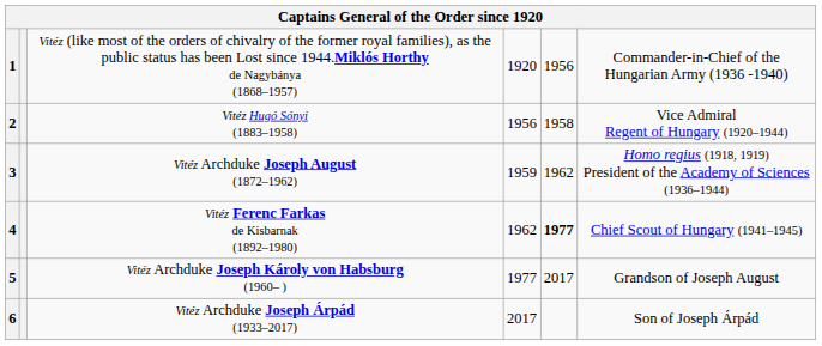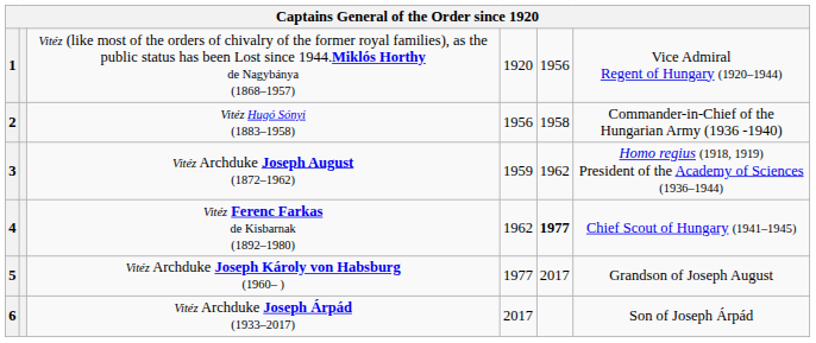 <table class="wikitable" style="text-align:center">
 <tr>
 <th colspan="6">Captains General of the Order since 1920</th>
 </tr>
 <tr>
 <th>1</th>
 <th></th>
 <td><small><em>Vitéz</em></small>  (like most of the orders of chivalry of the former royal families), as the public status has been Lost since 1944.<strong><a href='#'>Miklós Horthy</a></strong><br><small>de Nagybánya</small><br><small>(1868–1957)</small></td>
 <td>1920</td>
 <td>1956</td>
-<td>Commander-in-Chief of the Hungarian Army (1936 -1940)</td>
+<td>Vice Admiral<br><a href='#'>Regent of Hungary</a> <small>(1920–1944)</small></td>
 </tr>
 <tr>
 <th>2</th>
 <th></th>
 <td><small><em>Vitéz <a href='#'>Hugó Sónyi</a></em><br></small><small>(1883–1958)</small></td>
 <td>1956</td>
 <td>1958</td>
-<td>Vice Admiral<br><a href='#'>Regent of Hungary</a> <small>(1920–1944)</small></td>
+<td>Commander-in-Chief of the Hungarian Army (1936 -1940)</td>
 </tr>
 <tr>
 <th>3</th>
 <th></th>
 <td><small><em>Vitéz</em></small> Archduke <a href='#'><strong>Joseph August</strong></a><br><small>(1872–1962)</small></td>
 <td>1959</td>
 <td>1962</td>
 <td><a href='#'><em>Homo regius</em></a> <small>(1918, 1919)</small><br>President of the <a href='#'>Academy of Sciences</a> <small>(1936–1944)</small></td>
 </tr>
 <tr>
 <th>4</th>
 <th></th>
 <td><small><em>Vitéz</em></small> <a href='#'><strong>Ferenc Farkas</strong></a><br><small>de Kisbarnak</small><br><small>(1892–1980)</small></td>
 <td>1962</td>
 <td><strong>1977</strong></td>
 <td><a href='#'>Chief Scout of Hungary</a> <small>(1941–1945)</small></td>
 </tr>
 <tr>
 <th>5</th>
 <th></th>
 <td><small><em>Vitéz</em></small> Archduke <strong><a href='#'>Joseph Károly von Habsburg</a></strong><br><small>(1960– )</small></td>
 <td>1977</td>
 <td>2017</td>
 <td>Grandson of Joseph August</td>
 </tr>
 <tr>
 <th>6</th>
 <th><br></th>
 <td><small><em>Vitéz</em></small> Archduke <a href='#'><strong>Joseph Árpád</strong></a><br><small>(1933–2017)</small></td>
 <td>2017</td>
 <td></td>
 <td>Son of Joseph Árpád</td>
 </tr>
 </table>
